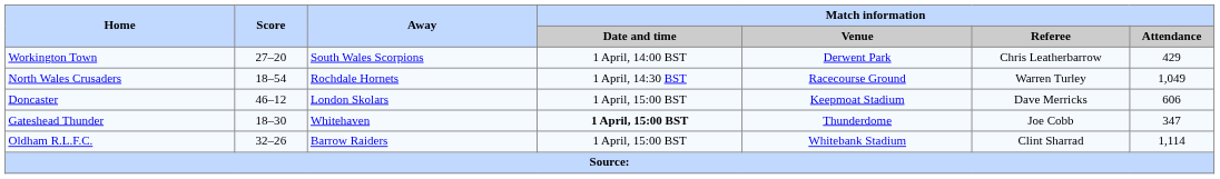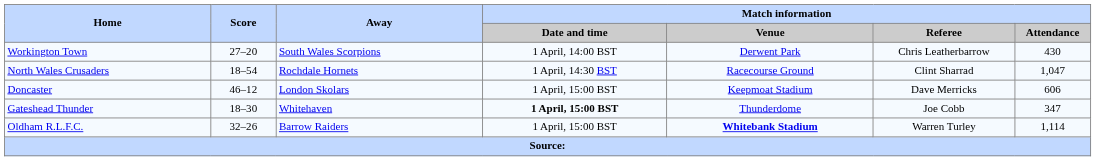 <table border=1 style="border-collapse:collapse; font-size:80%; text-align:center;" cellpadding=3 cellspacing=0 width=100%>
 <tr bgcolor=#C1D8FF>
 <th rowspan=2 width=19%>Home</th>
 <th rowspan=2 width=6%>Score</th>
 <th rowspan=2 width=19%>Away</th>
 <th colspan=6>Match information</th>
 </tr>
 <tr bgcolor=#CCCCCC>
 <th width=17%>Date and time</th>
 <th width=19%>Venue</th>
 <th width=13%>Referee</th>
 <th width=7%>Attendance</th>
 </tr>
 <tr bgcolor=#F5FAFF>
 <td align=left> <a href='#'>Workington Town</a></td>
 <td>27–20</td>
 <td align=left> <a href='#'>South Wales Scorpions</a></td>
 <td>1 April, 14:00 BST</td>
 <td><a href='#'>Derwent Park</a></td>
 <td>Chris Leatherbarrow</td>
-<td>429</td>
+<td>430</td>
 </tr>
 <tr bgcolor=#F5FAFF>
 <td align=left> <a href='#'>North Wales Crusaders</a></td>
 <td>18–54</td>
 <td align=left> <a href='#'>Rochdale Hornets</a></td>
 <td>1 April, 14:30 <a href='#'>BST</a></td>
 <td><a href='#'>Racecourse Ground</a></td>
-<td>Warren Turley</td>
-<td>1,049</td>
+<td>Clint Sharrad</td>
+<td>1,047</td>
 </tr>
 <tr bgcolor=#F5FAFF>
 <td align=left> <a href='#'>Doncaster</a></td>
 <td>46–12</td>
 <td align=left> <a href='#'>London Skolars</a></td>
 <td>1 April, 15:00 BST</td>
 <td><a href='#'>Keepmoat Stadium</a></td>
 <td>Dave Merricks</td>
 <td>606</td>
 </tr>
 <tr bgcolor=#F5FAFF>
 <td align=left> <a href='#'>Gateshead Thunder</a></td>
 <td>18–30</td>
 <td align=left> <a href='#'>Whitehaven</a></td>
 <td><strong>1 April, 15:00 BST</strong></td>
 <td><a href='#'>Thunderdome</a></td>
 <td>Joe Cobb</td>
 <td>347</td>
 </tr>
 <tr bgcolor=#F5FAFF>
 <td align=left> <a href='#'>Oldham R.L.F.C.</a></td>
 <td>32–26</td>
 <td align=left> <a href='#'>Barrow Raiders</a></td>
 <td>1 April, 15:00 BST</td>
-<td><a href='#'>Whitebank Stadium</a></td>
-<td>Clint Sharrad</td>
+<td><strong><a href='#'>Whitebank Stadium</a></strong></td>
+<td>Warren Turley</td>
 <td>1,114</td>
 </tr>
 <tr bgcolor=#C1D8FF>
 <th colspan=12>Source:</th>
 </tr>
 </table>
